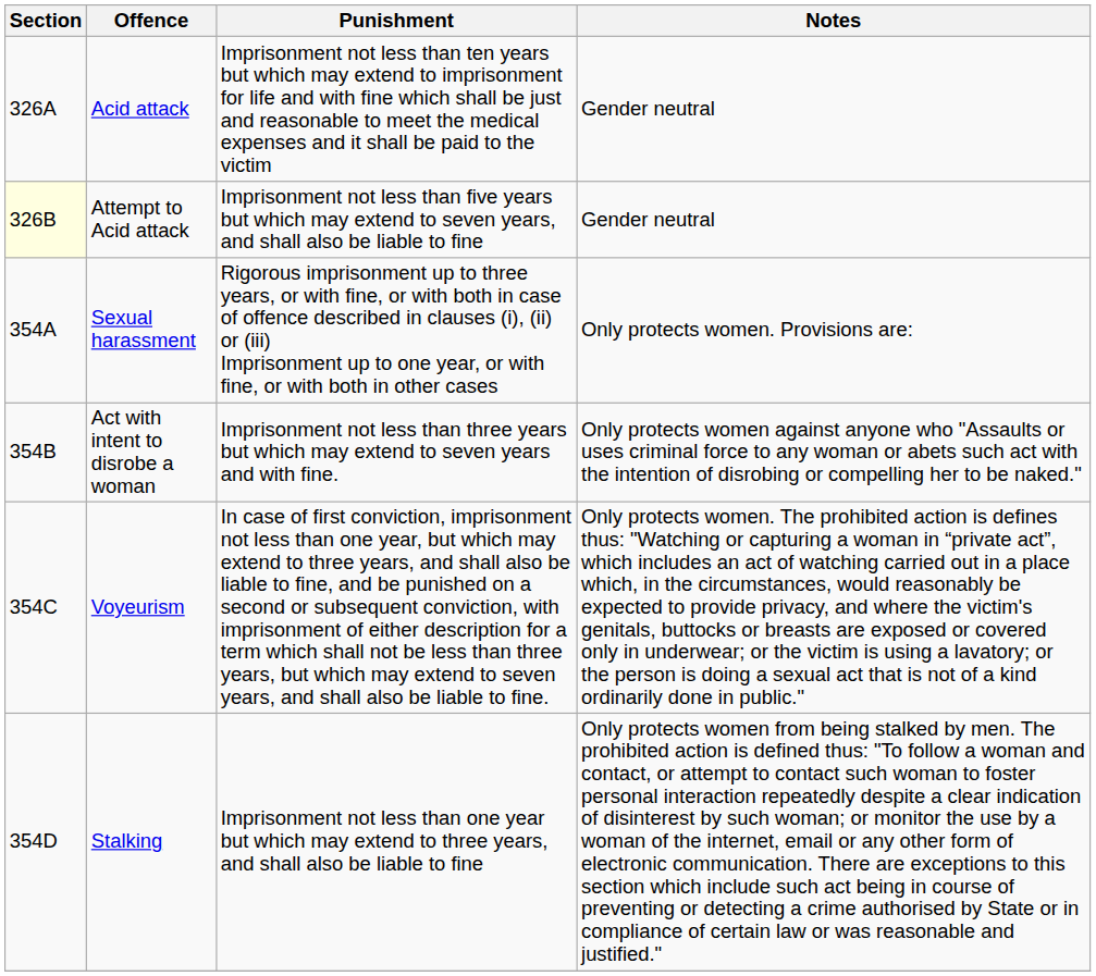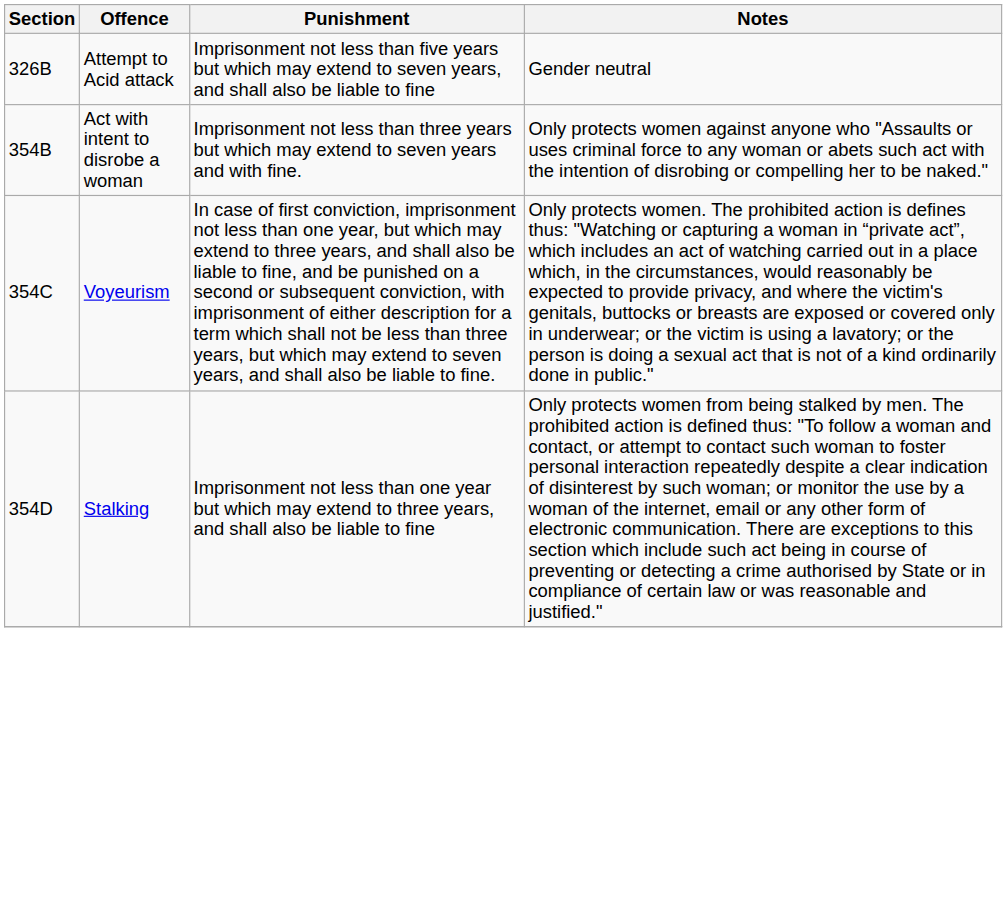 <table class="wikitable">
 <tr>
 <th>Section</th>
 <th>Offence</th>
 <th>Punishment</th>
 <th>Notes</th>
 </tr>
 <tr>
-<td>326A</td>
-<td><a href='#'>Acid attack</a></td>
-<td>Imprisonment not less than ten years but which may extend to imprisonment for life and with fine which shall be just and reasonable to meet the medical expenses and it shall be paid to the victim</td>
-<td>Gender neutral</td>
-</tr>
-<tr>
-<td style="background: lightyellow;">326B</td>
+<td>326B</td>
 <td>Attempt to Acid attack</td>
 <td>Imprisonment not less than five years but which may extend to seven years, and shall also be liable to fine</td>
 <td>Gender neutral</td>
-</tr>
-<tr>
-<td>354A</td>
-<td><a href='#'>Sexual harassment</a></td>
-<td>Rigorous imprisonment up to three years, or with fine, or with both in case of offence described in clauses (i), (ii) or (iii)<br>Imprisonment up to one year, or with fine, or with both in other cases</td>
-<td>Only protects women. Provisions are:<br></td>
 </tr>
 <tr>
 <td>354B</td>
 <td>Act with intent to disrobe a woman</td>
 <td>Imprisonment not less than three years but which may extend to seven years and with fine.</td>
 <td>Only protects women against anyone who "Assaults or uses criminal force to any woman or abets such act with the intention of disrobing or compelling her to be naked."</td>
 </tr>
 <tr>
 <td>354C</td>
 <td><a href='#'>Voyeurism</a></td>
 <td>In case of first conviction, imprisonment not less than one year, but which may extend to three years, and shall also be liable to fine, and be punished on a second or subsequent conviction, with imprisonment of either description for a term which shall not be less than three years, but which may extend to seven years, and shall also be liable to fine.</td>
 <td>Only protects women. The prohibited action is defines thus: "Watching or capturing a woman in “private act”, which includes an act of watching carried out in a place which, in the circumstances, would reasonably be expected to provide privacy, and where the victim's genitals, buttocks or breasts are exposed or covered only in underwear; or the victim is using a lavatory; or the person is doing a sexual act that is not of a kind ordinarily done in public."</td>
 </tr>
 <tr>
 <td>354D</td>
 <td><a href='#'>Stalking</a></td>
 <td>Imprisonment not less than one year but which may extend to three years, and shall also be liable to fine</td>
 <td>Only protects women from being stalked by men. The prohibited action is defined thus: "To follow a woman and contact, or attempt to contact such woman to foster personal interaction repeatedly despite a clear indication of disinterest by such woman; or monitor the use by a woman of the internet, email or any other form of electronic communication. There are exceptions to this section which include such act being in course of preventing or detecting a crime authorised by State or in compliance of certain law or was reasonable and justified."</td>
 </tr>
 <tr>
 </tr>
 </table>
